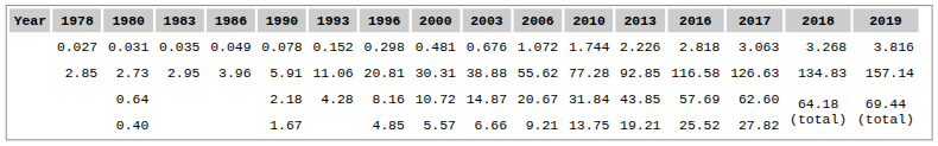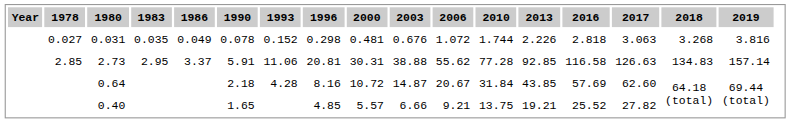 <table style="margin:0 auto 0 auto; border:1px solid #999; background:#fff;font-size:80%;" border="0" cellpadding="3">
 <tr style="text-align: center; background: #ccc;">
 <th>Year</th>
 <th>1978</th>
 <th>1980</th>
 <th>1983</th>
 <th>1986</th>
 <th>1990</th>
 <th>1993</th>
 <th>1996</th>
 <th>2000</th>
 <th>2003</th>
 <th>2006</th>
 <th>2010</th>
 <th>2013</th>
 <th>2016</th>
 <th>2017</th>
 <th>2018</th>
 <th>2019</th>
 </tr>
 <tr align=right>
 <td></td>
 <td>0.027</td>
 <td>0.031</td>
 <td>0.035</td>
 <td>0.049</td>
 <td>0.078</td>
 <td>0.152</td>
 <td>0.298</td>
 <td>0.481</td>
 <td>0.676</td>
 <td>1.072</td>
 <td>1.744</td>
 <td>2.226</td>
 <td>2.818</td>
 <td>3.063</td>
 <td>3.268</td>
 <td>3.816</td>
 </tr>
 <tr align=right>
 <td></td>
 <td>2.85</td>
 <td>2.73</td>
 <td>2.95</td>
-<td>3.96</td>
+<td>3.37</td>
 <td>5.91</td>
 <td>11.06</td>
 <td>20.81</td>
 <td>30.31</td>
 <td>38.88</td>
 <td>55.62</td>
 <td>77.28</td>
 <td>92.85</td>
 <td>116.58</td>
 <td>126.63</td>
 <td>134.83</td>
 <td>157.14</td>
 </tr>
 <tr align=right>
 <td></td>
 <td></td>
 <td>0.64</td>
 <td></td>
 <td></td>
 <td>2.18</td>
 <td>4.28</td>
 <td>8.16</td>
 <td>10.72</td>
 <td>14.87</td>
 <td>20.67</td>
 <td>31.84</td>
 <td>43.85</td>
 <td>57.69</td>
 <td>62.60</td>
 <td rowspan="2" style="text-align: center;">64.18<br>(total)</td>
 <td rowspan="2" style="text-align: center;">69.44<br>(total)</td>
 </tr>
 <tr align=right>
 <td></td>
 <td></td>
 <td>0.40</td>
 <td></td>
 <td></td>
-<td>1.67</td>
+<td>1.65</td>
 <td></td>
 <td>4.85</td>
 <td>5.57</td>
 <td>6.66</td>
 <td>9.21</td>
 <td>13.75</td>
 <td>19.21</td>
 <td>25.52</td>
 <td>27.82</td>
 <td></td>
 </tr>
 </table>
